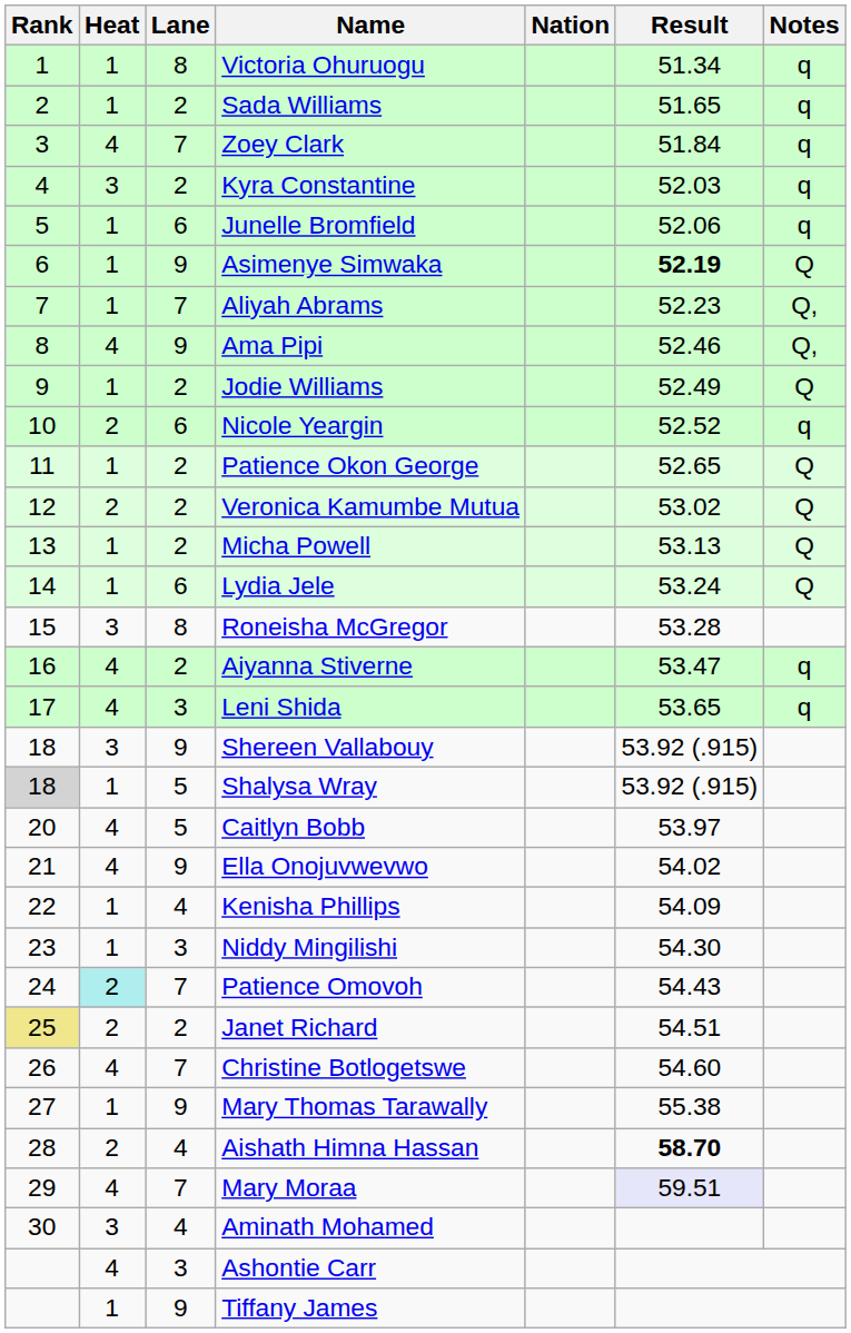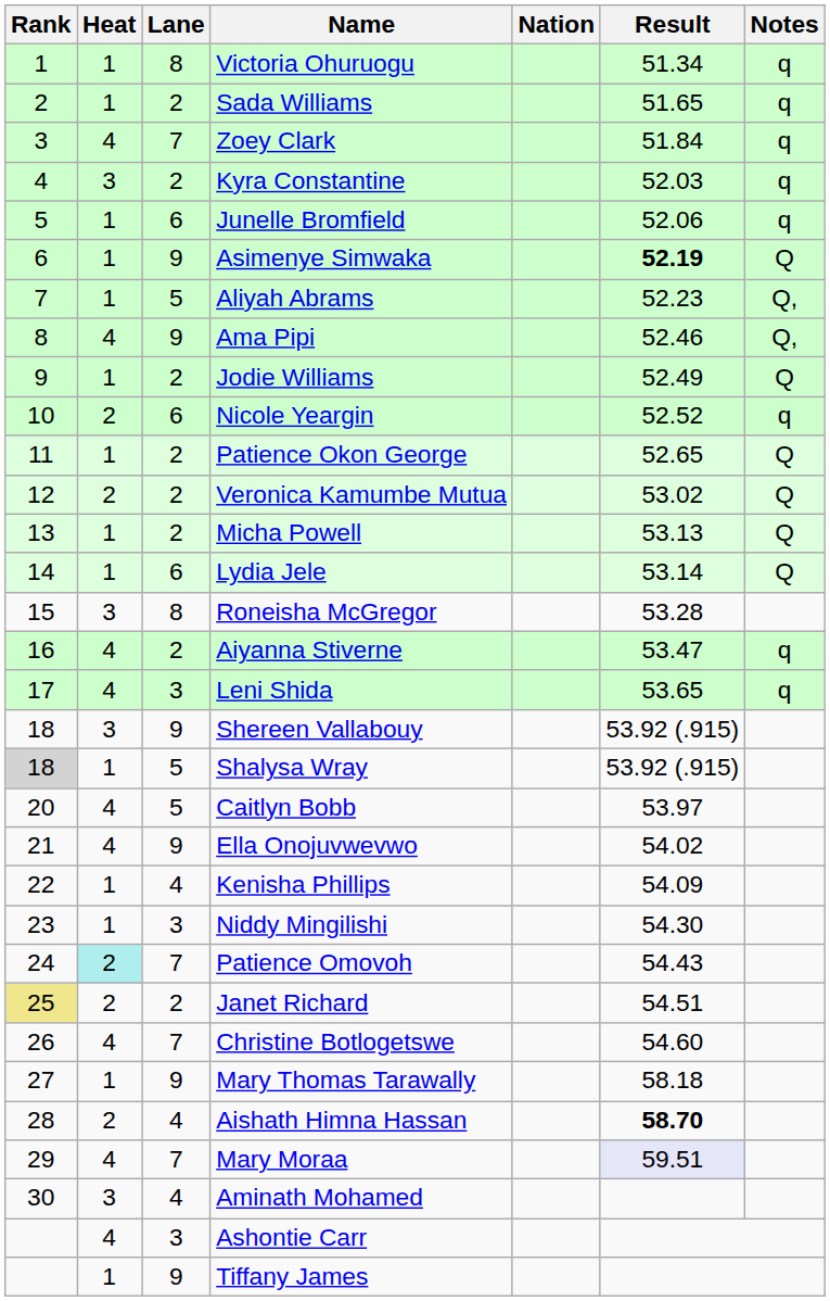 <table class="wikitable sortable" style="text-align:center">
 <tr>
 <th>Rank</th>
 <th>Heat</th>
 <th>Lane</th>
 <th>Name</th>
 <th>Nation</th>
 <th>Result</th>
 <th>Notes</th>
 </tr>
 <tr bgcolor=ccffcc>
 <td>1</td>
 <td>1</td>
 <td>8</td>
 <td align="left"><a href='#'>Victoria Ohuruogu</a></td>
 <td align="left"></td>
 <td>51.34</td>
 <td>q</td>
 </tr>
 <tr bgcolor=ccffcc>
 <td>2</td>
 <td>1</td>
 <td>2</td>
 <td align="left"><a href='#'>Sada Williams</a></td>
 <td align="left"></td>
 <td>51.65</td>
 <td>q</td>
 </tr>
 <tr bgcolor=ccffcc>
 <td>3</td>
 <td>4</td>
 <td>7</td>
 <td align="left"><a href='#'>Zoey Clark</a></td>
 <td align="left"></td>
 <td>51.84</td>
 <td>q</td>
 </tr>
 <tr bgcolor=ccffcc>
 <td>4</td>
 <td>3</td>
 <td>2</td>
 <td align="left"><a href='#'>Kyra Constantine</a></td>
 <td align="left"></td>
 <td>52.03</td>
 <td>q</td>
 </tr>
 <tr bgcolor=ccffcc>
 <td>5</td>
 <td>1</td>
 <td>6</td>
 <td align="left"><a href='#'>Junelle Bromfield</a></td>
 <td align="left"></td>
 <td>52.06</td>
 <td>q</td>
 </tr>
 <tr bgcolor=ccffcc>
 <td>6</td>
 <td>1</td>
 <td>9</td>
 <td align="left"><a href='#'>Asimenye Simwaka</a></td>
 <td align="left"></td>
 <td><strong>52.19</strong></td>
 <td>Q</td>
 </tr>
 <tr bgcolor=ccffcc>
 <td>7</td>
 <td>1</td>
-<td>7</td>
+<td>5</td>
 <td align="left"><a href='#'>Aliyah Abrams</a></td>
 <td align="left"></td>
 <td>52.23</td>
 <td>Q, </td>
 </tr>
 <tr bgcolor=ccffcc>
 <td>8</td>
 <td>4</td>
 <td>9</td>
 <td align="left"><a href='#'>Ama Pipi</a></td>
 <td align="left"></td>
 <td>52.46</td>
 <td>Q, </td>
 </tr>
 <tr bgcolor=ccffcc>
 <td>9</td>
 <td>1</td>
 <td>2</td>
 <td align="left"><a href='#'>Jodie Williams</a></td>
 <td align="left"></td>
 <td>52.49</td>
 <td>Q</td>
 </tr>
 <tr bgcolor=ccffcc>
 <td>10</td>
 <td>2</td>
 <td>6</td>
 <td align="left"><a href='#'>Nicole Yeargin</a></td>
 <td align="left"></td>
 <td>52.52</td>
 <td>q</td>
 </tr>
 <tr bgcolor=ddffdd>
 <td>11</td>
 <td>1</td>
 <td>2</td>
 <td align="left"><a href='#'>Patience Okon George</a></td>
 <td align="left"></td>
 <td>52.65</td>
 <td>Q</td>
 </tr>
 <tr bgcolor=ddffdd>
 <td>12</td>
 <td>2</td>
 <td>2</td>
 <td align="left"><a href='#'>Veronica Kamumbe Mutua</a></td>
 <td align="left"></td>
 <td>53.02</td>
 <td>Q</td>
 </tr>
 <tr bgcolor=ddffdd>
 <td>13</td>
 <td>1</td>
 <td>2</td>
 <td align="left"><a href='#'>Micha Powell</a></td>
 <td align="left"></td>
 <td>53.13</td>
 <td>Q</td>
 </tr>
 <tr bgcolor=ddffdd>
 <td>14</td>
 <td>1</td>
 <td>6</td>
 <td align="left"><a href='#'>Lydia Jele</a></td>
 <td align="left"></td>
-<td>53.24</td>
+<td>53.14</td>
 <td>Q</td>
 </tr>
 <tr>
 <td>15</td>
 <td>3</td>
 <td>8</td>
 <td align="left"><a href='#'>Roneisha McGregor</a></td>
 <td align="left"></td>
 <td>53.28</td>
 <td></td>
 </tr>
 <tr bgcolor=ccffcc>
 <td>16</td>
 <td>4</td>
 <td>2</td>
 <td align="left"><a href='#'>Aiyanna Stiverne</a></td>
 <td align="left"></td>
 <td>53.47</td>
 <td>q</td>
 </tr>
 <tr bgcolor=ccffcc>
 <td>17</td>
 <td>4</td>
 <td>3</td>
 <td align="left"><a href='#'>Leni Shida</a></td>
 <td align="left"></td>
 <td>53.65</td>
 <td>q</td>
 </tr>
 <tr>
 <td>18</td>
 <td>3</td>
 <td>9</td>
 <td align="left"><a href='#'>Shereen Vallabouy</a></td>
 <td align="left"></td>
 <td>53.92 (.915)</td>
 <td></td>
 </tr>
 <tr>
 <td style="background: lightgrey;">18</td>
 <td>1</td>
 <td>5</td>
 <td align="left"><a href='#'>Shalysa Wray</a></td>
 <td align="left"></td>
 <td>53.92 (.915)</td>
 <td></td>
 </tr>
 <tr>
 <td>20</td>
 <td>4</td>
 <td>5</td>
 <td align="left"><a href='#'>Caitlyn Bobb</a></td>
 <td align="left"></td>
 <td>53.97</td>
 <td></td>
 </tr>
 <tr>
 <td>21</td>
 <td>4</td>
 <td>9</td>
 <td align="left"><a href='#'>Ella Onojuvwevwo</a></td>
 <td align="left"></td>
 <td>54.02</td>
 <td></td>
 </tr>
 <tr>
 <td>22</td>
 <td>1</td>
 <td>4</td>
 <td align="left"><a href='#'>Kenisha Phillips</a></td>
 <td align="left"></td>
 <td>54.09</td>
 <td></td>
 </tr>
 <tr>
 <td>23</td>
 <td>1</td>
 <td>3</td>
 <td align="left"><a href='#'>Niddy Mingilishi</a></td>
 <td align="left"></td>
 <td>54.30</td>
 <td></td>
 </tr>
 <tr>
 <td>24</td>
 <td style="background: paleturquoise;">2</td>
 <td>7</td>
 <td align="left"><a href='#'>Patience Omovoh</a></td>
 <td align="left"></td>
 <td>54.43</td>
 <td></td>
 </tr>
 <tr>
 <td style="background: khaki;">25</td>
 <td>2</td>
 <td>2</td>
 <td align="left"><a href='#'>Janet Richard</a></td>
 <td align="left"></td>
 <td>54.51</td>
 <td></td>
 </tr>
 <tr>
 <td>26</td>
 <td>4</td>
 <td>7</td>
 <td align="left"><a href='#'>Christine Botlogetswe</a></td>
 <td align="left"></td>
 <td>54.60</td>
 <td></td>
 </tr>
 <tr>
 <td>27</td>
 <td>1</td>
 <td>9</td>
 <td align="left"><a href='#'>Mary Thomas Tarawally</a></td>
 <td align="left"></td>
-<td>55.38</td>
+<td>58.18</td>
 <td></td>
 </tr>
 <tr>
 <td>28</td>
 <td>2</td>
 <td>4</td>
 <td align="left"><a href='#'>Aishath Himna Hassan</a></td>
 <td align="left"></td>
 <td><strong>58.70</strong></td>
 <td></td>
 </tr>
 <tr>
 <td>29</td>
 <td>4</td>
 <td>7</td>
 <td align="left"><a href='#'>Mary Moraa</a></td>
 <td align="left"></td>
 <td style="background: lavender;">59.51</td>
 <td></td>
 </tr>
 <tr>
 <td>30</td>
 <td>3</td>
 <td>4</td>
 <td align="left"><a href='#'>Aminath Mohamed</a></td>
 <td align="left"></td>
 <td></td>
 <td></td>
 </tr>
 <tr>
 <td></td>
 <td>4</td>
 <td>3</td>
 <td align="left"><a href='#'>Ashontie Carr</a></td>
 <td align="left"></td>
 <td colspan=2></td>
 </tr>
 <tr>
 <td></td>
 <td>1</td>
 <td>9</td>
 <td align="left"><a href='#'>Tiffany James</a></td>
 <td align="left"></td>
 <td colspan=2></td>
 </tr>
 </table>
